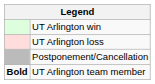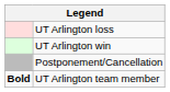 <table class="wikitable" style="font-size:90%">
 <tr>
 <th colspan="2">Legend</th>
 </tr>
 <tr>
+<td bgcolor="#ffdddd"> </td>
+<td>UT Arlington loss</td>
+</tr>
+<tr>
 <td bgcolor="#ddffdd"> </td>
 <td>UT Arlington win</td>
-</tr>
-<tr>
-<td bgcolor="#ffdddd"> </td>
-<td>UT Arlington loss</td>
 </tr>
 <tr>
 <td bgcolor="#bbbbbb"> </td>
 <td>Postponement/Cancellation</td>
 </tr>
 <tr>
 <td><strong>Bold</strong></td>
 <td>UT Arlington team member</td>
 </tr>
 </table>
